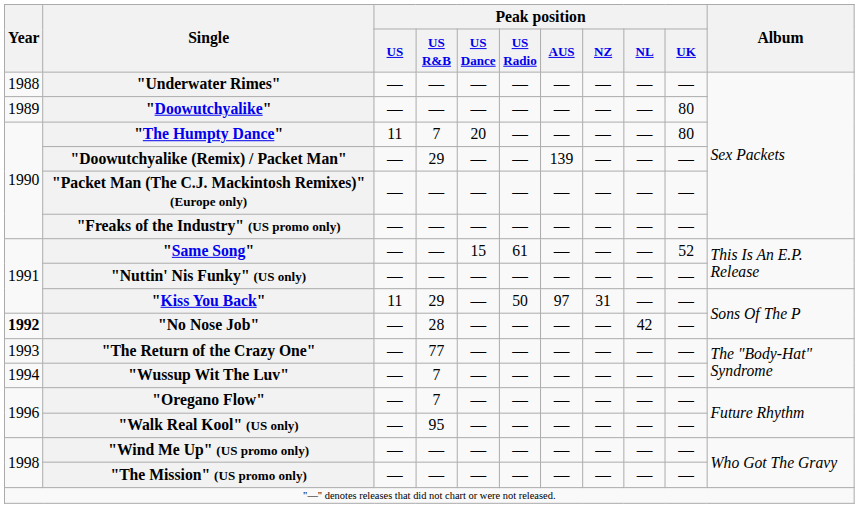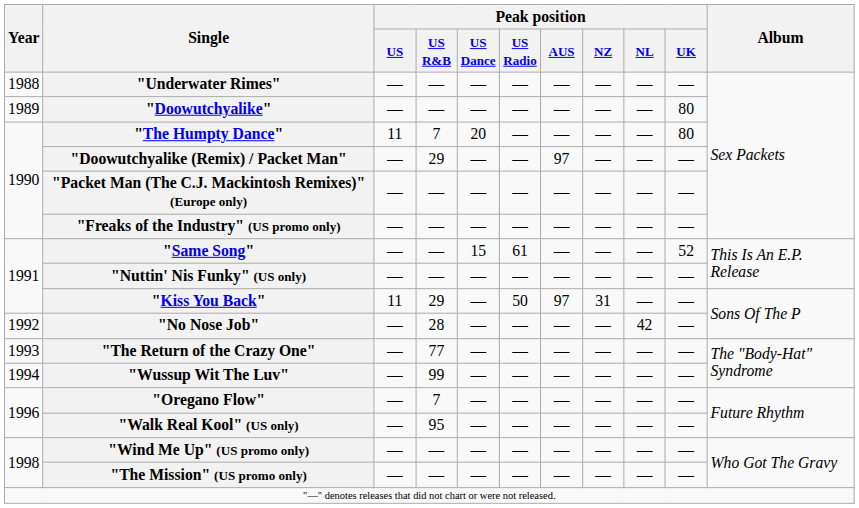 <table class="wikitable plainrowheaders" style="text-align:center;" border="1">
 <tr>
 <th rowspan="2">Year</th>
 <th rowspan="2">Single</th>
 <th colspan="8">Peak position</th>
 <th rowspan="2">Album</th>
 </tr>
 <tr>
 <th width="35"><small><a href='#'>US</a></small><br></th>
 <th width="35"><small><a href='#'>US R&B</a></small><br></th>
 <th width="35"><small><a href='#'>US Dance</a></small><br></th>
 <th width="35"><small><a href='#'>US Radio</a></small><br></th>
 <th width="35"><small><a href='#'>AUS</a></small><br></th>
 <th width="35"><small><a href='#'>NZ</a></small><br></th>
 <th width="35"><small><a href='#'>NL</a></small><br></th>
 <th width="35"><small><a href='#'>UK</a></small><br></th>
 </tr>
 <tr>
 <td>1988</td>
 <th scope="row">"Underwater Rimes"</th>
 <td align="center">—</td>
 <td align="center">—</td>
 <td align="center">—</td>
 <td align="center">—</td>
 <td align="center">—</td>
 <td align="center">—</td>
 <td align="center">—</td>
 <td align="center">—</td>
 <td align="left" rowspan="6"><em>Sex Packets</em></td>
 </tr>
 <tr>
 <td>1989</td>
 <th scope="row">"<a href='#'>Doowutchyalike</a>"</th>
 <td align="center">—</td>
 <td align="center">—</td>
 <td align="center">—</td>
 <td align="center">—</td>
 <td align="center">—</td>
 <td align="center">—</td>
 <td align="center">—</td>
 <td align="center">80</td>
 </tr>
 <tr>
 <td rowspan="4">1990</td>
 <th scope="row">"<a href='#'>The Humpty Dance</a>"</th>
 <td align="center">11</td>
 <td align="center">7</td>
 <td align="center">20</td>
 <td align="center">—</td>
 <td align="center">—</td>
 <td align="center">—</td>
 <td align="center">—</td>
 <td align="center">80</td>
 </tr>
 <tr>
 <th scope="row">"Doowutchyalike (Remix) / Packet Man"</th>
 <td align="center">—</td>
 <td align="center">29</td>
 <td align="center">—</td>
 <td align="center">—</td>
-<td align="center">139</td>
+<td align="center">97</td>
 <td align="center">—</td>
 <td align="center">—</td>
 <td align="center">—</td>
 </tr>
 <tr>
 <th scope="row">"Packet Man (The C.J. Mackintosh Remixes)" <small>(Europe only)</small></th>
 <td align="center">—</td>
 <td align="center">—</td>
 <td align="center">—</td>
 <td align="center">—</td>
 <td align="center">—</td>
 <td align="center">—</td>
 <td align="center">—</td>
 <td align="center">—</td>
 </tr>
 <tr>
 <th scope="row">"Freaks of the Industry" <small>(US promo only)</small></th>
 <td align="center">—</td>
 <td align="center">—</td>
 <td align="center">—</td>
 <td align="center">—</td>
 <td align="center">—</td>
 <td align="center">—</td>
 <td align="center">—</td>
 <td align="center">—</td>
 </tr>
 <tr>
 <td rowspan="3">1991</td>
 <th scope="row">"<a href='#'>Same Song</a>"</th>
 <td align="center">—</td>
 <td align="center">—</td>
 <td align="center">15</td>
 <td align="center">61</td>
 <td align="center">—</td>
 <td align="center">—</td>
 <td align="center">—</td>
 <td align="center">52</td>
 <td align="left" rowspan="2"><em>This Is An E.P. Release</em></td>
 </tr>
 <tr>
 <th scope="row">"Nuttin' Nis Funky" <small>(US only)</small></th>
 <td align="center">—</td>
 <td align="center">—</td>
 <td align="center">—</td>
 <td align="center">—</td>
 <td align="center">—</td>
 <td align="center">—</td>
 <td align="center">—</td>
 <td align="center">—</td>
 </tr>
 <tr>
 <th scope="row">"<a href='#'>Kiss You Back</a>"</th>
 <td align="center">11</td>
 <td align="center">29</td>
 <td align="center">—</td>
 <td align="center">50</td>
 <td align="center">97</td>
 <td align="center">31</td>
 <td align="center">—</td>
 <td align="center">—</td>
 <td align="left" rowspan="2"><em>Sons Of The P</em></td>
 </tr>
 <tr>
-<td><strong>1992</strong></td>
+<td>1992</td>
 <th scope="row">"No Nose Job"</th>
 <td align="center">—</td>
 <td align="center">28</td>
 <td align="center">—</td>
 <td align="center">—</td>
 <td align="center">—</td>
 <td align="center">—</td>
 <td align="center">42</td>
 <td align="center">—</td>
 </tr>
 <tr>
 <td>1993</td>
 <th scope="row">"The Return of the Crazy One"</th>
 <td align="center">—</td>
 <td align="center">77</td>
 <td align="center">—</td>
 <td align="center">—</td>
 <td align="center">—</td>
 <td align="center">—</td>
 <td align="center">—</td>
 <td align="center">—</td>
 <td align="left" rowspan="2"><em>The "Body-Hat" Syndrome</em></td>
 </tr>
 <tr>
 <td>1994</td>
 <th scope="row">"Wussup Wit The Luv"</th>
 <td align="center">—</td>
-<td align="center">7</td>
+<td align="center">99</td>
 <td align="center">—</td>
 <td align="center">—</td>
 <td align="center">—</td>
 <td align="center">—</td>
 <td align="center">—</td>
 <td align="center">—</td>
 </tr>
 <tr>
 <td rowspan="2">1996</td>
 <th scope="row">"Oregano Flow"</th>
 <td align="center">—</td>
 <td align="center">7</td>
 <td align="center">—</td>
 <td align="center">—</td>
 <td align="center">—</td>
 <td align="center">—</td>
 <td align="center">—</td>
 <td align="center">—</td>
 <td align="left" rowspan="2"><em>Future Rhythm</em></td>
 </tr>
 <tr>
 <th scope="row">"Walk Real Kool" <small>(US only)</small></th>
 <td align="center">—</td>
 <td align="center">95</td>
 <td align="center">—</td>
 <td align="center">—</td>
 <td align="center">—</td>
 <td align="center">—</td>
 <td align="center">—</td>
 <td align="center">—</td>
 </tr>
 <tr>
 <td rowspan="2">1998</td>
 <th scope="row">"Wind Me Up" <small>(US promo only)</small></th>
 <td align="center">—</td>
 <td align="center">—</td>
 <td align="center">—</td>
 <td align="center">—</td>
 <td align="center">—</td>
 <td align="center">—</td>
 <td align="center">—</td>
 <td align="center">—</td>
 <td align="left" rowspan="2"><em>Who Got The Gravy</em></td>
 </tr>
 <tr>
 <th scope="row">"The Mission" <small>(US promo only)</small></th>
 <td align="center">—</td>
 <td align="center">—</td>
 <td align="center">—</td>
 <td align="center">—</td>
 <td align="center">—</td>
 <td align="center">—</td>
 <td align="center">—</td>
 <td align="center">—</td>
 </tr>
 <tr>
 <td align="center" colspan="14" style="font-size:8pt">"—" denotes releases that did not chart or were not released.</td>
 </tr>
 </table>
